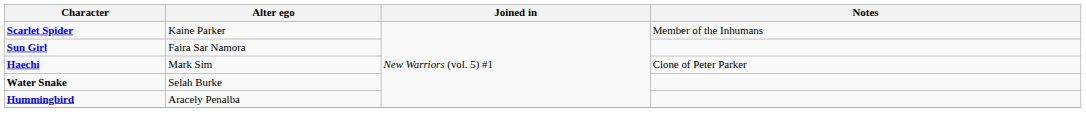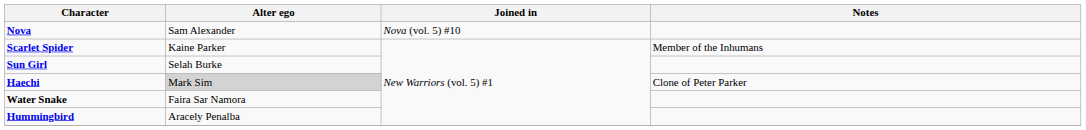 <table class="wikitable" width=100%>
 <tr>
 <th width=15%>Character</th>
 <th width=20%>Alter ego</th>
 <th width=25%>Joined in</th>
 <th width=40%>Notes</th>
+</tr>
+<tr>
+<td><strong><a href='#'>Nova</a></strong></td>
+<td>Sam Alexander</td>
+<td><em>Nova</em> (vol. 5) #10</td>
+<td></td>
 </tr>
 <tr>
 <td><strong><a href='#'>Scarlet Spider</a></strong></td>
 <td>Kaine Parker</td>
 <td rowspan="5"><em>New Warriors</em> (vol. 5) #1</td>
 <td>Member of the Inhumans</td>
 </tr>
 <tr>
 <td><strong><a href='#'>Sun Girl</a></strong></td>
-<td>Faira Sar Namora</td>
+<td>Selah Burke</td>
 <td></td>
 </tr>
 <tr>
 <td><strong><a href='#'>Haechi</a></strong></td>
-<td>Mark Sim</td>
+<td style="background: lightgrey;">Mark Sim</td>
 <td>Clone of Peter Parker</td>
 </tr>
 <tr>
 <td><strong>Water Snake</strong></td>
-<td>Selah Burke</td>
+<td>Faira Sar Namora</td>
 <td></td>
 </tr>
 <tr>
 <td><strong><a href='#'>Hummingbird</a></strong></td>
 <td>Aracely Penalba</td>
 <td></td>
 </tr>
 <tr>
 </tr>
 </table>
